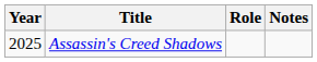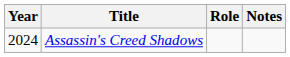 <table class="wikitable sortable">
 <tr>
 <th>Year</th>
 <th>Title</th>
 <th>Role</th>
 <th class="unsortable">Notes</th>
 </tr>
 <tr>
-<td>2025</td>
+<td>2024</td>
 <td><em><a href='#'>Assassin's Creed Shadows</a></em></td>
 <td></td>
 <td></td>
 </tr>
 </table>
